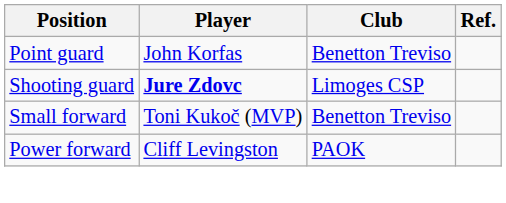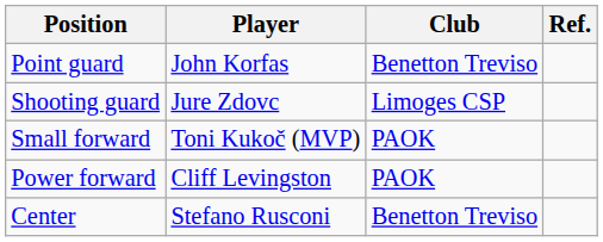 <table class="wikitable sortable">
 <tr>
 <th>Position</th>
 <th>Player</th>
 <th>Club</th>
 <th>Ref.</th>
 </tr>
 <tr>
 <td><a href='#'>Point guard</a></td>
 <td> <a href='#'>John Korfas</a></td>
 <td> <a href='#'>Benetton Treviso</a></td>
 <td></td>
 </tr>
 <tr>
 <td><a href='#'>Shooting guard</a></td>
-<td><strong> <a href='#'>Jure Zdovc</a></strong></td>
+<td> <a href='#'>Jure Zdovc</a></td>
 <td> <a href='#'>Limoges CSP</a></td>
 <td></td>
 </tr>
 <tr>
 <td><a href='#'>Small forward</a></td>
 <td> <a href='#'>Toni Kukoč</a> (<a href='#'>MVP</a>)</td>
-<td> <a href='#'>Benetton Treviso</a></td>
+<td> <a href='#'>PAOK</a></td>
 <td></td>
 </tr>
 <tr>
 <td><a href='#'>Power forward</a></td>
 <td> <a href='#'>Cliff Levingston</a></td>
 <td> <a href='#'>PAOK</a></td>
 <td></td>
 </tr>
+<tr>
+<td><a href='#'>Center</a></td>
+<td> <a href='#'>Stefano Rusconi</a></td>
+<td> <a href='#'>Benetton Treviso</a></td>
+<td></td>
+</tr>
 </table>
